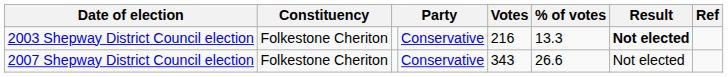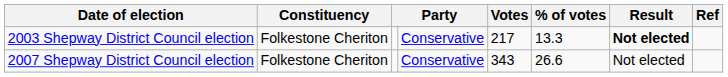 <table class="wikitable">
 <tr>
 <th>Date of election</th>
 <th>Constituency</th>
 <th colspan="2">Party</th>
 <th>Votes</th>
 <th>% of votes</th>
 <th>Result</th>
 <th>Ref</th>
 </tr>
 <tr>
 <td><a href='#'>2003 Shepway District Council election</a></td>
 <td>Folkestone Cheriton</td>
 <td></td>
 <td><a href='#'>Conservative</a></td>
-<td>216</td>
+<td>217</td>
 <td>13.3</td>
 <td><strong>Not elected</strong></td>
 <td></td>
 </tr>
 <tr>
 <td><a href='#'>2007 Shepway District Council election</a></td>
 <td>Folkestone Cheriton</td>
 <td></td>
 <td><a href='#'>Conservative</a></td>
 <td>343</td>
 <td>26.6</td>
 <td>Not elected</td>
 <td></td>
 </tr>
 </table>
